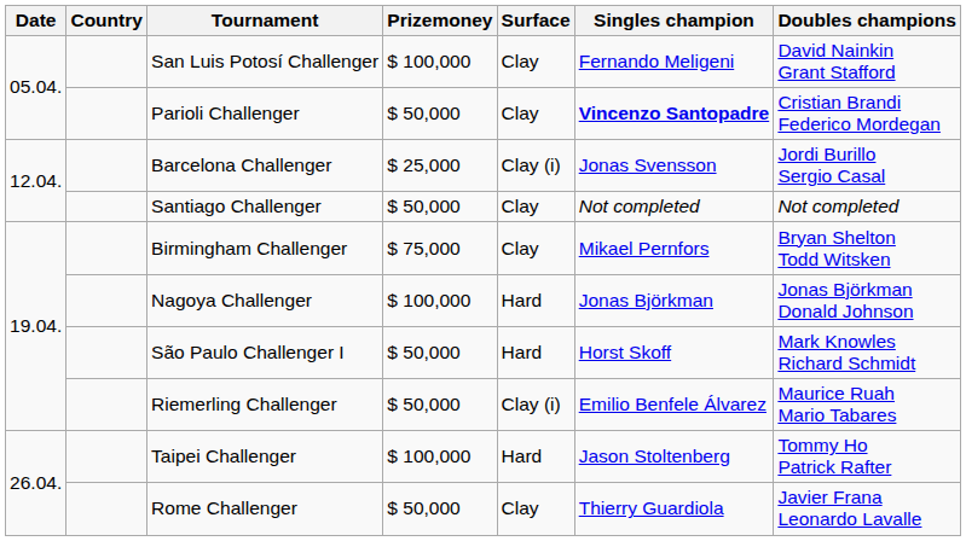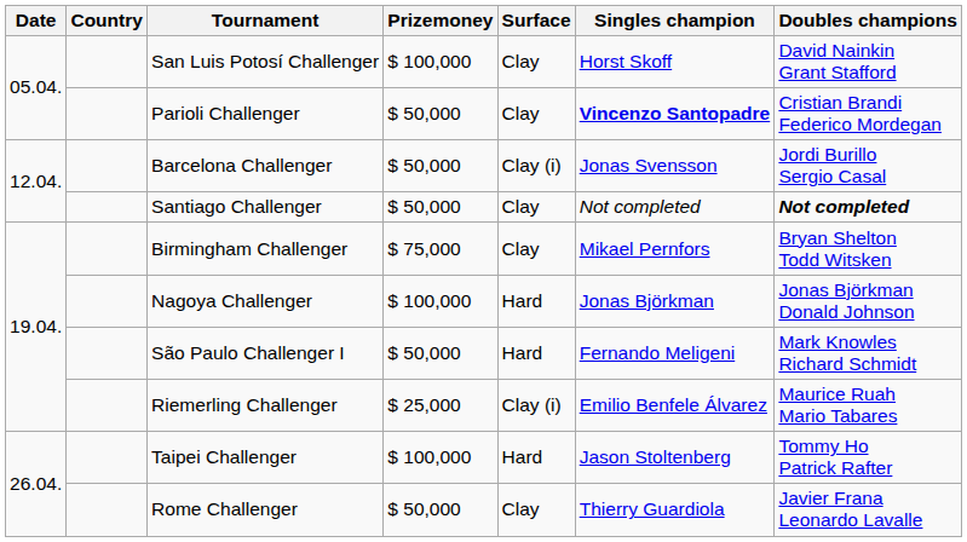 <table class="sortable wikitable" style=font-size:97%>
 <tr>
 <th>Date</th>
 <th>Country</th>
 <th>Tournament</th>
 <th>Prizemoney</th>
 <th>Surface</th>
 <th>Singles champion</th>
 <th>Doubles champions</th>
 </tr>
 <tr>
 <td rowspan="2">05.04.</td>
 <td></td>
 <td>San Luis Potosí Challenger</td>
 <td>$ 100,000</td>
 <td>Clay</td>
-<td> <a href='#'>Fernando Meligeni</a></td>
+<td> <a href='#'>Horst Skoff</a></td>
 <td> <a href='#'>David Nainkin</a><br> <a href='#'>Grant Stafford</a></td>
 </tr>
 <tr>
 <td></td>
 <td>Parioli Challenger</td>
 <td>$ 50,000</td>
 <td>Clay</td>
 <td><strong> <a href='#'>Vincenzo Santopadre</a></strong></td>
 <td> <a href='#'>Cristian Brandi</a><br> <a href='#'>Federico Mordegan</a></td>
 </tr>
 <tr>
 <td rowspan="2">12.04.</td>
 <td></td>
 <td>Barcelona Challenger</td>
-<td>$ 25,000</td>
+<td>$ 50,000</td>
 <td>Clay (i)</td>
 <td> <a href='#'>Jonas Svensson</a></td>
 <td> <a href='#'>Jordi Burillo</a><br> <a href='#'>Sergio Casal</a></td>
 </tr>
 <tr>
 <td></td>
 <td>Santiago Challenger</td>
 <td>$ 50,000</td>
 <td>Clay</td>
 <td><em>Not completed</em></td>
-<td><em>Not completed</em></td>
+<td><strong><em>Not completed</em></strong></td>
 </tr>
 <tr>
 <td rowspan="4">19.04.</td>
 <td></td>
 <td>Birmingham Challenger</td>
 <td>$ 75,000</td>
 <td>Clay</td>
 <td> <a href='#'>Mikael Pernfors</a></td>
 <td> <a href='#'>Bryan Shelton</a><br> <a href='#'>Todd Witsken</a></td>
 </tr>
 <tr>
 <td></td>
 <td>Nagoya Challenger</td>
 <td>$ 100,000</td>
 <td>Hard</td>
 <td> <a href='#'>Jonas Björkman</a></td>
 <td> <a href='#'>Jonas Björkman</a><br> <a href='#'>Donald Johnson</a></td>
 </tr>
 <tr>
 <td></td>
 <td>São Paulo Challenger I</td>
 <td>$ 50,000</td>
 <td>Hard</td>
-<td> <a href='#'>Horst Skoff</a></td>
+<td> <a href='#'>Fernando Meligeni</a></td>
 <td> <a href='#'>Mark Knowles</a><br> <a href='#'>Richard Schmidt</a></td>
 </tr>
 <tr>
 <td></td>
 <td>Riemerling Challenger</td>
-<td>$ 50,000</td>
+<td>$ 25,000</td>
 <td>Clay (i)</td>
 <td> <a href='#'>Emilio Benfele Álvarez</a></td>
 <td> <a href='#'>Maurice Ruah</a><br> <a href='#'>Mario Tabares</a></td>
 </tr>
 <tr>
 <td rowspan="2">26.04.</td>
 <td></td>
 <td>Taipei Challenger</td>
 <td>$ 100,000</td>
 <td>Hard</td>
 <td> <a href='#'>Jason Stoltenberg</a></td>
 <td> <a href='#'>Tommy Ho</a><br> <a href='#'>Patrick Rafter</a></td>
 </tr>
 <tr>
 <td></td>
 <td>Rome Challenger</td>
 <td>$ 50,000</td>
 <td>Clay</td>
 <td> <a href='#'>Thierry Guardiola</a></td>
 <td> <a href='#'>Javier Frana</a><br> <a href='#'>Leonardo Lavalle</a></td>
 </tr>
 </table>
